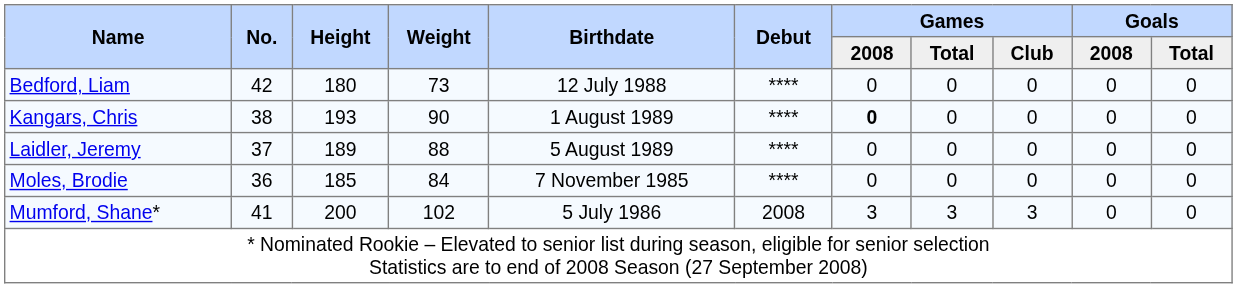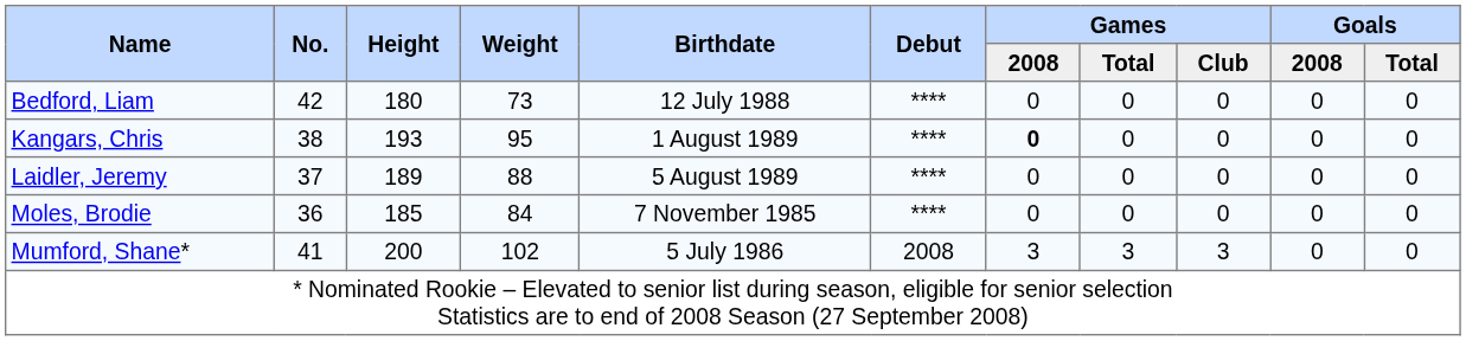 <table border=1 style="border-collapse:collapse; font-size:87%; text-align:center;" cellpadding=3 cellspacing=0 width=100%>
 <tr bgcolor=#C1D8FF>
 <th rowspan=2 width=12%>Name</th>
 <th rowspan=2 width=3%>No.</th>
 <th rowspan=2 width=4%>Height</th>
 <th rowspan=2 width=4%>Weight</th>
 <th rowspan=2 width=13%>Birthdate</th>
 <th rowspan=2 width=5%>Debut</th>
 <th colspan=3>Games</th>
 <th colspan=2>Goals</th>
 </tr>
 <tr bgcolor=#EFEFEF>
 <th width=4%>2008</th>
 <th width=4%>Total</th>
 <th width=4%>Club</th>
 <th width=4%>2008</th>
 <th width=4%>Total</th>
 </tr>
 <tr bgcolor=#F5FAFF>
 <td align=left><a href='#'>Bedford, Liam</a></td>
 <td>42</td>
 <td>180</td>
 <td>73</td>
 <td>12 July 1988</td>
 <td>****</td>
 <td>0</td>
 <td>0</td>
 <td>0</td>
 <td>0</td>
 <td>0</td>
 </tr>
 <tr bgcolor=#F5FAFF>
 <td align=left><a href='#'>Kangars, Chris</a></td>
 <td>38</td>
 <td>193</td>
-<td>90</td>
+<td>95</td>
 <td>1 August 1989</td>
 <td>****</td>
 <td><strong>0</strong></td>
 <td>0</td>
 <td>0</td>
 <td>0</td>
 <td>0</td>
 </tr>
 <tr bgcolor=#F5FAFF>
 <td align=left><a href='#'>Laidler, Jeremy</a></td>
 <td>37</td>
 <td>189</td>
 <td>88</td>
 <td>5 August 1989</td>
 <td>****</td>
 <td>0</td>
 <td>0</td>
 <td>0</td>
 <td>0</td>
 <td>0</td>
 </tr>
 <tr bgcolor=#F5FAFF>
 <td align=left><a href='#'>Moles, Brodie</a></td>
 <td>36</td>
 <td>185</td>
 <td>84</td>
 <td>7 November 1985</td>
 <td>****</td>
 <td>0</td>
 <td>0</td>
 <td>0</td>
 <td>0</td>
 <td>0</td>
 </tr>
 <tr bgcolor=#F5FAFF>
 <td align=left><a href='#'>Mumford, Shane</a>*</td>
 <td>41</td>
 <td>200</td>
 <td>102</td>
 <td>5 July 1986</td>
 <td>2008</td>
 <td>3</td>
 <td>3</td>
 <td>3</td>
 <td>0</td>
 <td>0</td>
 </tr>
 <tr>
 <td align="center" colspan="13">* Nominated Rookie – Elevated to senior list during season, eligible for senior selection <br> Statistics are to end of 2008 Season (27 September 2008)</td>
 </tr>
 </table>
